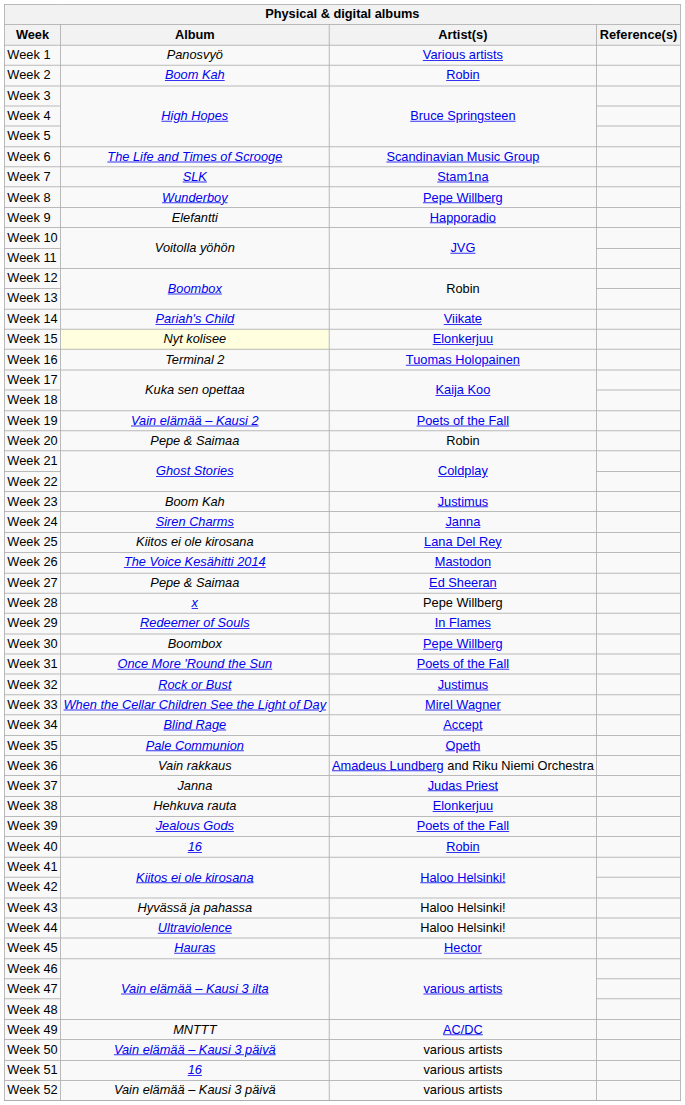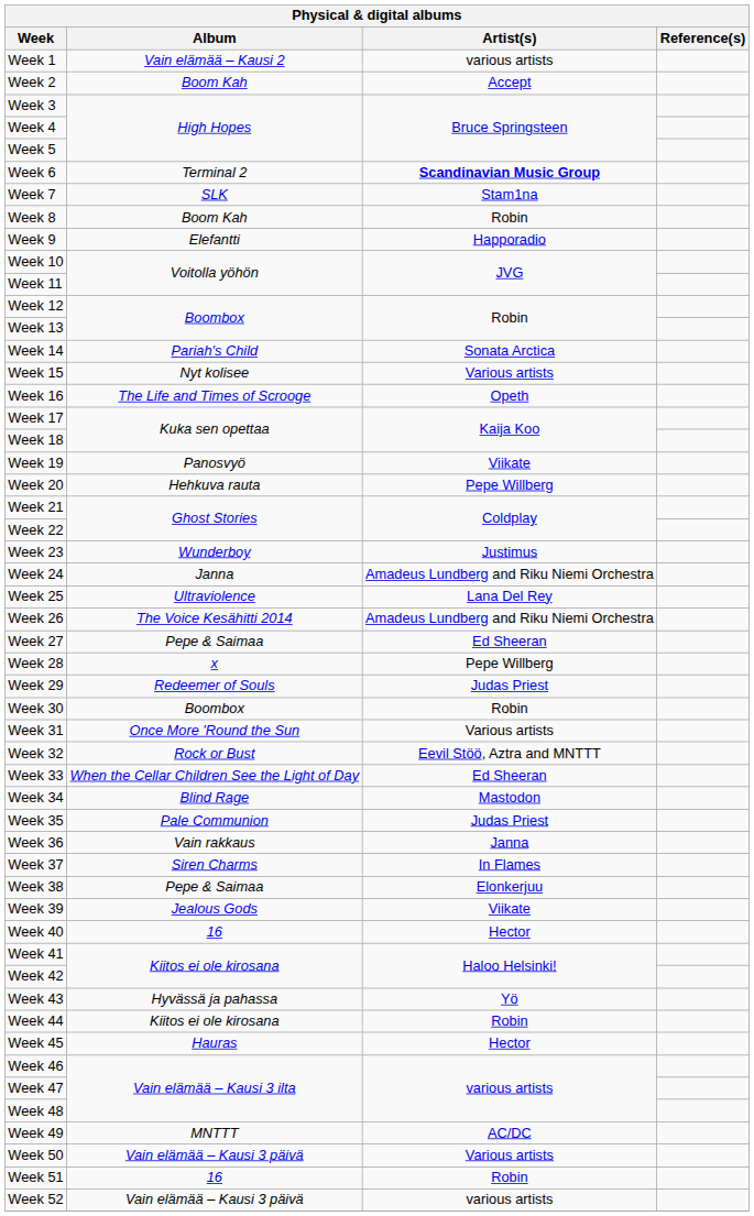 <table class="wikitable">
 <tr>
 <th colspan="4">Physical & digital albums</th>
 </tr>
 <tr>
 <th>Week</th>
 <th>Album</th>
 <th>Artist(s)</th>
 <th>Reference(s)</th>
 </tr>
 <tr>
 <td>Week 1</td>
-<td style="text-align: center;" rowspan="1"><em>Panosvyö</em></td>
-<td style="text-align: center;" rowspan="1"><a href='#'>Various artists</a></td>
+<td style="text-align: center;" rowspan="1"><em><a href='#'>Vain elämää – Kausi 2</a></em></td>
+<td style="text-align: center;" rowspan="1">various artists</td>
 <td style="text-align: center;"></td>
 </tr>
 <tr>
 <td>Week 2</td>
 <td style="text-align: center;" rowspan="1"><em><a href='#'>Boom Kah</a></em></td>
-<td style="text-align: center;" rowspan="1"><a href='#'>Robin</a></td>
+<td style="text-align: center;" rowspan="1"><a href='#'>Accept</a></td>
 <td style="text-align: center;"></td>
 </tr>
 <tr>
 <td>Week 3</td>
 <td style="text-align: center;" rowspan="3"><em><a href='#'>High Hopes</a></em></td>
 <td style="text-align: center;" rowspan="3"><a href='#'>Bruce Springsteen</a></td>
 <td style="text-align: center;"></td>
 </tr>
 <tr>
 <td>Week 4</td>
 <td style="text-align: center;"></td>
 </tr>
 <tr>
 <td>Week 5</td>
 <td style="text-align: center;"></td>
 </tr>
 <tr>
 <td>Week 6</td>
-<td style="text-align: center;" rowspan="1"><em><a href='#'>The Life and Times of Scrooge</a></em></td>
-<td style="text-align: center;" rowspan="1"><a href='#'>Scandinavian Music Group</a></td>
+<td style="text-align: center;" rowspan="1"><em>Terminal 2</em></td>
+<td style="text-align: center;" rowspan="1"><strong><a href='#'>Scandinavian Music Group</a></strong></td>
 <td style="text-align: center;"></td>
 </tr>
 <tr>
 <td>Week 7</td>
 <td style="text-align: center;" rowspan="1"><em><a href='#'>SLK</a></em></td>
 <td style="text-align: center;" rowspan="1"><a href='#'>Stam1na</a></td>
 <td style="text-align: center;"></td>
 </tr>
 <tr>
 <td>Week 8</td>
-<td style="text-align: center;" rowspan="1"><em><a href='#'>Wunderboy</a></em></td>
-<td style="text-align: center;" rowspan="1"><a href='#'>Pepe Willberg</a></td>
+<td style="text-align: center;" rowspan="1"><em>Boom Kah</em></td>
+<td style="text-align: center;" rowspan="1">Robin</td>
 <td style="text-align: center;"></td>
 </tr>
 <tr>
 <td>Week 9</td>
 <td style="text-align: center;" rowspan="1"><em>Elefantti</em></td>
 <td style="text-align: center;" rowspan="1"><a href='#'>Happoradio</a></td>
 <td style="text-align: center;"></td>
 </tr>
 <tr>
 <td>Week 10</td>
 <td style="text-align: center;" rowspan="2"><em>Voitolla yöhön</em></td>
 <td style="text-align: center;" rowspan="2"><a href='#'>JVG</a></td>
 <td style="text-align: center;"></td>
 </tr>
 <tr>
 <td>Week 11</td>
 <td style="text-align: center;"></td>
 </tr>
 <tr>
 <td>Week 12</td>
 <td style="text-align: center;" rowspan="2"><em><a href='#'>Boombox</a></em></td>
 <td style="text-align: center;" rowspan="2">Robin</td>
 <td style="text-align: center;"></td>
 </tr>
 <tr>
 <td>Week 13</td>
 <td style="text-align: center;"></td>
 </tr>
 <tr>
 <td>Week 14</td>
 <td style="text-align: center;" rowspan="1"><em><a href='#'>Pariah's Child</a></em></td>
-<td style="text-align: center;" rowspan="1"><a href='#'>Viikate</a></td>
+<td style="text-align: center;" rowspan="1"><a href='#'>Sonata Arctica</a></td>
 <td style="text-align: center;"></td>
 </tr>
 <tr>
 <td>Week 15</td>
-<td style="background: lightyellow; text-align: center;" rowspan="1"><em>Nyt kolisee</em></td>
-<td style="text-align: center;" rowspan="1"><a href='#'>Elonkerjuu</a></td>
+<td style="text-align: center;" rowspan="1"><em>Nyt kolisee</em></td>
+<td style="text-align: center;" rowspan="1"><a href='#'>Various artists</a></td>
 <td style="text-align: center;"></td>
 </tr>
 <tr>
 <td>Week 16</td>
-<td style="text-align: center;" rowspan="1"><em>Terminal 2</em></td>
-<td style="text-align: center;" rowspan="1"><a href='#'>Tuomas Holopainen</a></td>
+<td style="text-align: center;" rowspan="1"><em><a href='#'>The Life and Times of Scrooge</a></em></td>
+<td style="text-align: center;" rowspan="1"><a href='#'>Opeth</a></td>
 <td style="text-align: center;"></td>
 </tr>
 <tr>
 <td>Week 17</td>
 <td style="text-align: center;" rowspan="2"><em>Kuka sen opettaa</em></td>
 <td style="text-align: center;" rowspan="2"><a href='#'>Kaija Koo</a></td>
 <td style="text-align: center;"></td>
 </tr>
 <tr>
 <td>Week 18</td>
 <td style="text-align: center;"></td>
 </tr>
 <tr>
 <td>Week 19</td>
-<td style="text-align: center;" rowspan="1"><em><a href='#'>Vain elämää – Kausi 2</a></em></td>
-<td style="text-align: center;" rowspan="1"><a href='#'>Poets of the Fall</a></td>
+<td style="text-align: center;" rowspan="1"><em>Panosvyö</em></td>
+<td style="text-align: center;" rowspan="1"><a href='#'>Viikate</a></td>
 <td style="text-align: center;"></td>
 </tr>
 <tr>
 <td>Week 20</td>
-<td style="text-align: center;" rowspan="1"><em>Pepe & Saimaa</em></td>
-<td style="text-align: center;" rowspan="1">Robin</td>
+<td style="text-align: center;" rowspan="1"><em>Hehkuva rauta</em></td>
+<td style="text-align: center;" rowspan="1"><a href='#'>Pepe Willberg</a></td>
 <td style="text-align: center;"></td>
 </tr>
 <tr>
 <td>Week 21</td>
 <td style="text-align: center;" rowspan="2"><em><a href='#'>Ghost Stories</a></em></td>
 <td style="text-align: center;" rowspan="2"><a href='#'>Coldplay</a></td>
 <td style="text-align: center;"></td>
 </tr>
 <tr>
 <td>Week 22</td>
 <td style="text-align: center;"></td>
 </tr>
 <tr>
 <td>Week 23</td>
-<td style="text-align: center;" rowspan="1"><em>Boom Kah</em></td>
+<td style="text-align: center;" rowspan="1"><em><a href='#'>Wunderboy</a></em></td>
 <td style="text-align: center;" rowspan="1"><a href='#'>Justimus</a></td>
 <td style="text-align: center;"></td>
 </tr>
 <tr>
 <td>Week 24</td>
-<td style="text-align: center;" rowspan="1"><em><a href='#'>Siren Charms</a></em></td>
-<td style="text-align: center;" rowspan="1"><a href='#'>Janna</a></td>
+<td style="text-align: center;" rowspan="1"><em>Janna</em></td>
+<td style="text-align: center;" rowspan="1"><a href='#'>Amadeus Lundberg</a> and Riku Niemi Orchestra</td>
 <td style="text-align: center;"></td>
 </tr>
 <tr>
 <td>Week 25</td>
-<td style="text-align: center;" rowspan="1"><em>Kiitos ei ole kirosana</em></td>
+<td style="text-align: center;" rowspan="1"><em><a href='#'>Ultraviolence</a></em></td>
 <td style="text-align: center;" rowspan="1"><a href='#'>Lana Del Rey</a></td>
 <td style="text-align: center;"></td>
 </tr>
 <tr>
 <td>Week 26</td>
 <td style="text-align: center;" rowspan="1"><em><a href='#'>The Voice Kesähitti 2014</a></em></td>
-<td style="text-align: center;" rowspan="1"><a href='#'>Mastodon</a></td>
+<td style="text-align: center;" rowspan="1"><a href='#'>Amadeus Lundberg</a> and Riku Niemi Orchestra</td>
 <td style="text-align: center;"></td>
 </tr>
 <tr>
 <td>Week 27</td>
 <td style="text-align: center;" rowspan="1"><em>Pepe & Saimaa</em></td>
 <td style="text-align: center;" rowspan="1"><a href='#'>Ed Sheeran</a></td>
 <td style="text-align: center;"></td>
 </tr>
 <tr>
 <td>Week 28</td>
 <td style="text-align: center;" rowspan="1"><em><a href='#'>x</a></em></td>
 <td style="text-align: center;" rowspan="1">Pepe Willberg</td>
 <td style="text-align: center;"></td>
 </tr>
 <tr>
 <td>Week 29</td>
 <td style="text-align: center;" rowspan="1"><em><a href='#'>Redeemer of Souls</a></em></td>
-<td style="text-align: center;" rowspan="1"><a href='#'>In Flames</a></td>
+<td style="text-align: center;" rowspan="1"><a href='#'>Judas Priest</a></td>
 <td style="text-align: center;"></td>
 </tr>
 <tr>
 <td>Week 30</td>
 <td style="text-align: center;" rowspan="1"><em>Boombox</em></td>
-<td style="text-align: center;" rowspan="1"><a href='#'>Pepe Willberg</a></td>
+<td style="text-align: center;" rowspan="1">Robin</td>
 <td style="text-align: center;"></td>
 </tr>
 <tr>
 <td>Week 31</td>
 <td style="text-align: center;" rowspan="1"><em><a href='#'>Once More 'Round the Sun</a></em></td>
-<td style="text-align: center;" rowspan="1"><a href='#'>Poets of the Fall</a></td>
+<td style="text-align: center;" rowspan="1">Various artists</td>
 <td style="text-align: center;"></td>
 </tr>
 <tr>
 <td>Week 32</td>
 <td style="text-align: center;" rowspan="1"><em><a href='#'>Rock or Bust</a></em></td>
-<td style="text-align: center;" rowspan="1"><a href='#'>Justimus</a></td>
+<td style="text-align: center;" rowspan="1"><a href='#'>Eevil Stöö</a>, Aztra and MNTTT</td>
 <td style="text-align: center;"></td>
 </tr>
 <tr>
 <td>Week 33</td>
 <td style="text-align: center;" rowspan="1"><em><a href='#'>When the Cellar Children See the Light of Day</a></em></td>
-<td style="text-align: center;" rowspan="1"><a href='#'>Mirel Wagner</a></td>
+<td style="text-align: center;" rowspan="1"><a href='#'>Ed Sheeran</a></td>
 <td style="text-align: center;"></td>
 </tr>
 <tr>
 <td>Week 34</td>
 <td style="text-align: center;" rowspan="1"><em><a href='#'>Blind Rage</a></em></td>
-<td style="text-align: center;" rowspan="1"><a href='#'>Accept</a></td>
+<td style="text-align: center;" rowspan="1"><a href='#'>Mastodon</a></td>
 <td style="text-align: center;"></td>
 </tr>
 <tr>
 <td>Week 35</td>
 <td style="text-align: center;" rowspan="1"><em><a href='#'>Pale Communion</a></em></td>
-<td style="text-align: center;" rowspan="1"><a href='#'>Opeth</a></td>
+<td style="text-align: center;" rowspan="1"><a href='#'>Judas Priest</a></td>
 <td style="text-align: center;"></td>
 </tr>
 <tr>
 <td>Week 36</td>
 <td style="text-align: center;" rowspan="1"><em>Vain rakkaus</em></td>
-<td style="text-align: center;" rowspan="1"><a href='#'>Amadeus Lundberg</a> and Riku Niemi Orchestra</td>
+<td style="text-align: center;" rowspan="1"><a href='#'>Janna</a></td>
 <td style="text-align: center;"></td>
 </tr>
 <tr>
 <td>Week 37</td>
-<td style="text-align: center;" rowspan="1"><em>Janna</em></td>
-<td style="text-align: center;" rowspan="1"><a href='#'>Judas Priest</a></td>
+<td style="text-align: center;" rowspan="1"><em><a href='#'>Siren Charms</a></em></td>
+<td style="text-align: center;" rowspan="1"><a href='#'>In Flames</a></td>
 <td style="text-align: center;"></td>
 </tr>
 <tr>
 <td>Week 38</td>
-<td style="text-align: center;" rowspan="1"><em>Hehkuva rauta</em></td>
+<td style="text-align: center;" rowspan="1"><em>Pepe & Saimaa</em></td>
 <td style="text-align: center;" rowspan="1"><a href='#'>Elonkerjuu</a></td>
 <td style="text-align: center;"></td>
 </tr>
 <tr>
 <td>Week 39</td>
 <td style="text-align: center;" rowspan="1"><em><a href='#'>Jealous Gods</a></em></td>
-<td style="text-align: center;" rowspan="1"><a href='#'>Poets of the Fall</a></td>
+<td style="text-align: center;" rowspan="1"><a href='#'>Viikate</a></td>
 <td style="text-align: center;"></td>
 </tr>
 <tr>
 <td>Week 40</td>
 <td style="text-align: center;" rowspan="1"><em><a href='#'>16</a></em></td>
-<td style="text-align: center;" rowspan="1"><a href='#'>Robin</a></td>
+<td style="text-align: center;" rowspan="1"><a href='#'>Hector</a></td>
 <td style="text-align: center;"></td>
 </tr>
 <tr>
 <td>Week 41</td>
 <td style="text-align: center;" rowspan="2"><em><a href='#'>Kiitos ei ole kirosana</a></em></td>
 <td style="text-align: center;" rowspan="2"><a href='#'>Haloo Helsinki!</a></td>
 <td style="text-align: center;"></td>
 </tr>
 <tr>
 <td>Week 42</td>
 <td style="text-align: center;"></td>
 </tr>
 <tr>
 <td>Week 43</td>
 <td style="text-align: center;" rowspan="1"><em>Hyvässä ja pahassa</em></td>
-<td style="text-align: center;" rowspan="1">Haloo Helsinki!</td>
+<td style="text-align: center;" rowspan="1"><a href='#'>Yö</a></td>
 <td style="text-align: center;"></td>
 </tr>
 <tr>
 <td>Week 44</td>
-<td style="text-align: center;" rowspan="1"><em><a href='#'>Ultraviolence</a></em></td>
-<td style="text-align: center;" rowspan="1">Haloo Helsinki!</td>
+<td style="text-align: center;" rowspan="1"><em>Kiitos ei ole kirosana</em></td>
+<td style="text-align: center;" rowspan="1"><a href='#'>Robin</a></td>
 <td style="text-align: center;"></td>
 </tr>
 <tr>
 <td>Week 45</td>
 <td style="text-align: center;" rowspan="1"><em><a href='#'>Hauras</a></em></td>
 <td style="text-align: center;" rowspan="1"><a href='#'>Hector</a></td>
 <td style="text-align: center;"></td>
 </tr>
 <tr>
 <td>Week 46</td>
 <td style="text-align: center;" rowspan="3"><em><a href='#'>Vain elämää – Kausi 3 ilta</a></em></td>
 <td style="text-align: center;" rowspan="3"><a href='#'>various artists</a></td>
 <td style="text-align: center;"></td>
 </tr>
 <tr>
 <td>Week 47</td>
 <td style="text-align: center;"></td>
 </tr>
 <tr>
 <td>Week 48</td>
 <td style="text-align: center;"></td>
 </tr>
 <tr>
 <td>Week 49</td>
 <td style="text-align: center;" rowspan="1"><em>MNTTT</em></td>
 <td style="text-align: center;" rowspan="1"><a href='#'>AC/DC</a></td>
 <td style="text-align: center;"></td>
 </tr>
 <tr>
 <td>Week 50</td>
 <td style="text-align: center;" rowspan="1"><em><a href='#'>Vain elämää – Kausi 3 päivä</a></em></td>
-<td style="text-align: center;" rowspan="1">various artists</td>
+<td style="text-align: center;" rowspan="1"><a href='#'>Various artists</a></td>
 <td style="text-align: center;"></td>
 </tr>
 <tr>
 <td>Week 51</td>
 <td style="text-align: center;" rowspan="1"><em><a href='#'>16</a></em></td>
-<td style="text-align: center;" rowspan="1">various artists</td>
+<td style="text-align: center;" rowspan="1"><a href='#'>Robin</a></td>
 <td style="text-align: center;"></td>
 </tr>
 <tr>
 <td>Week 52</td>
 <td style="text-align: center;" rowspan="1"><em>Vain elämää – Kausi 3 päivä</em></td>
 <td style="text-align: center;" rowspan="1">various artists</td>
 <td style="text-align: center;"></td>
 </tr>
 <tr>
 </tr>
 </table>
